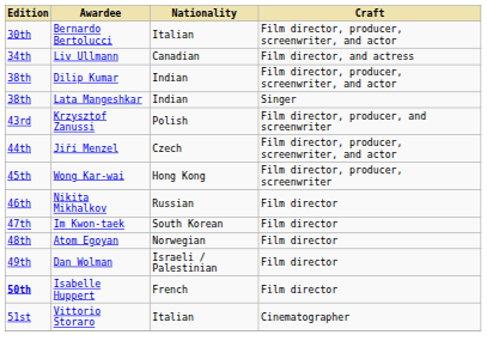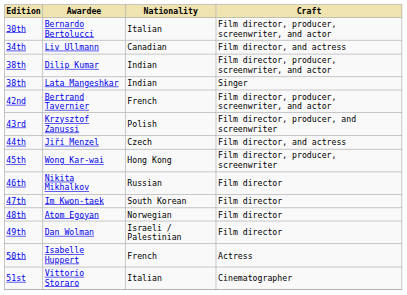 <table class="wikitable plainrowheaders" style="width:50%;">
 <tr>
 <th scope="col" style="background-color:#EFE4B0;">Edition</th>
 <th scope="col" style="background-color:#EFE4B0;">Awardee</th>
 <th scope="col" style="background-color:#EFE4B0;">Nationality</th>
 <th scope="col" style="background-color:#EFE4B0;">Craft</th>
 </tr>
 <tr>
 <td><a href='#'>30th</a></td>
 <td><a href='#'>Bernardo Bertolucci</a></td>
 <td>Italian</td>
 <td>Film director, producer, screenwriter, and actor</td>
 </tr>
 <tr>
 <td><a href='#'>34th</a></td>
 <td><a href='#'>Liv Ullmann</a></td>
 <td>Canadian</td>
 <td>Film director, and actress</td>
 </tr>
 <tr>
 <td><a href='#'>38th</a></td>
 <td><a href='#'>Dilip Kumar</a></td>
 <td>Indian</td>
 <td>Film director, producer, screenwriter, and actor</td>
 </tr>
 <tr>
 <td><a href='#'>38th</a></td>
 <td><a href='#'>Lata Mangeshkar</a></td>
 <td>Indian</td>
 <td>Singer</td>
 </tr>
 <tr>
+<td><a href='#'>42nd</a></td>
+<td><a href='#'>Bertrand Tavernier</a></td>
+<td>French</td>
+<td>Film director, producer, screenwriter, and actor</td>
+</tr>
+<tr>
 <td><a href='#'>43rd</a></td>
 <td><a href='#'>Krzysztof Zanussi</a></td>
 <td>Polish</td>
 <td>Film director, producer, and screenwriter</td>
 </tr>
 <tr>
 <td><a href='#'>44th</a></td>
 <td><a href='#'>Jiří Menzel</a></td>
 <td>Czech</td>
-<td>Film director, producer, screenwriter, and actor</td>
+<td>Film director, and actress</td>
 </tr>
 <tr>
 <td><a href='#'>45th</a></td>
 <td><a href='#'>Wong Kar-wai</a></td>
 <td>Hong Kong</td>
 <td>Film director, producer, screenwriter</td>
 </tr>
 <tr>
 <td><a href='#'>46th</a></td>
 <td><a href='#'>Nikita Mikhalkov</a></td>
 <td>Russian</td>
 <td>Film director</td>
 </tr>
 <tr>
 <td><a href='#'>47th</a></td>
 <td><a href='#'>Im Kwon-taek</a></td>
 <td>South Korean</td>
 <td>Film director</td>
 </tr>
 <tr>
 <td><a href='#'>48th</a></td>
 <td><a href='#'>Atom Egoyan</a></td>
 <td>Norwegian</td>
 <td>Film director</td>
 </tr>
 <tr>
 <td><a href='#'>49th</a></td>
 <td><a href='#'>Dan Wolman</a></td>
 <td>Israeli / Palestinian</td>
 <td>Film director</td>
 </tr>
 <tr>
-<td><strong><a href='#'>50th</a></strong></td>
+<td><a href='#'>50th</a></td>
 <td><a href='#'>Isabelle Huppert</a></td>
 <td>French</td>
-<td>Film director</td>
+<td>Actress</td>
 </tr>
 <tr>
 <td><a href='#'>51st</a></td>
 <td><a href='#'>Vittorio Storaro</a></td>
 <td>Italian</td>
 <td>Cinematographer</td>
 </tr>
 <tr>
 </tr>
 </table>
